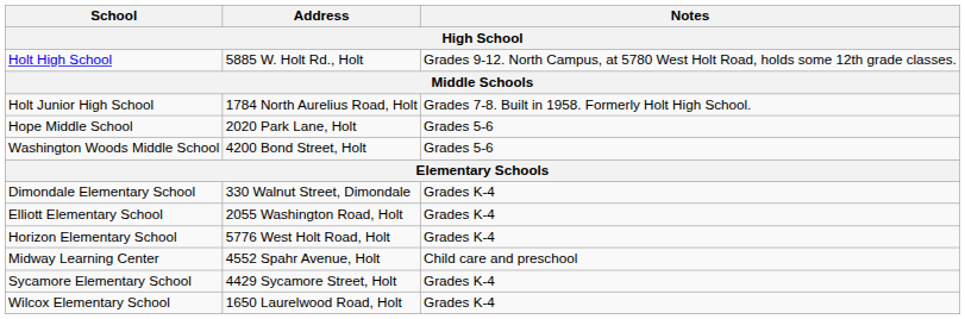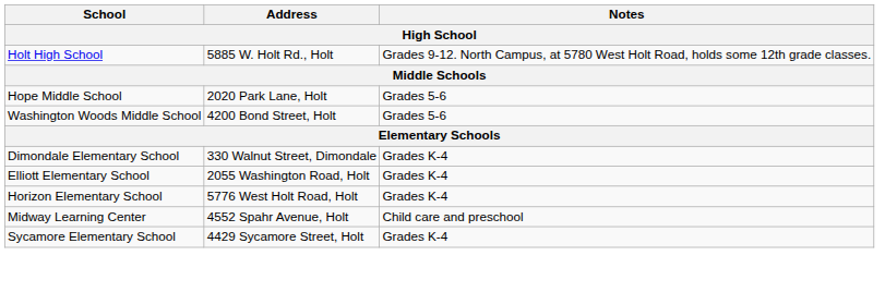 <table class="wikitable">
 <tr>
 <th>School</th>
 <th>Address</th>
 <th>Notes</th>
 </tr>
 <tr>
 <th colspan="3">High School</th>
 </tr>
 <tr>
 <td><a href='#'>Holt High School</a></td>
 <td>5885 W. Holt Rd., Holt</td>
 <td>Grades 9-12. North Campus, at 5780 West Holt Road, holds some 12th grade classes.</td>
 </tr>
 <tr>
 <th colspan="3">Middle Schools</th>
-</tr>
-<tr>
-<td>Holt Junior High School</td>
-<td>1784 North Aurelius Road, Holt</td>
-<td>Grades 7-8. Built in 1958. Formerly Holt High School.</td>
 </tr>
 <tr>
 <td>Hope Middle School</td>
 <td>2020 Park Lane, Holt</td>
 <td>Grades 5-6</td>
 </tr>
 <tr>
 <td>Washington Woods Middle School</td>
 <td>4200 Bond Street, Holt</td>
 <td>Grades 5-6</td>
 </tr>
 <tr>
 <th colspan="3">Elementary Schools</th>
 </tr>
 <tr>
 <td>Dimondale Elementary School</td>
 <td>330 Walnut Street, Dimondale</td>
 <td>Grades K-4</td>
 </tr>
 <tr>
 <td>Elliott Elementary School</td>
 <td>2055 Washington Road, Holt</td>
 <td>Grades K-4</td>
 </tr>
 <tr>
 <td>Horizon Elementary School</td>
 <td>5776 West Holt Road, Holt</td>
 <td>Grades K-4</td>
 </tr>
 <tr>
 <td>Midway Learning Center</td>
 <td>4552 Spahr Avenue, Holt</td>
 <td>Child care and preschool</td>
 </tr>
 <tr>
 <td>Sycamore Elementary School</td>
 <td>4429 Sycamore Street, Holt</td>
 <td>Grades K-4</td>
 </tr>
-<tr>
-<td>Wilcox Elementary School</td>
-<td>1650 Laurelwood Road, Holt</td>
-<td>Grades K-4</td>
-</tr>
 </table>
